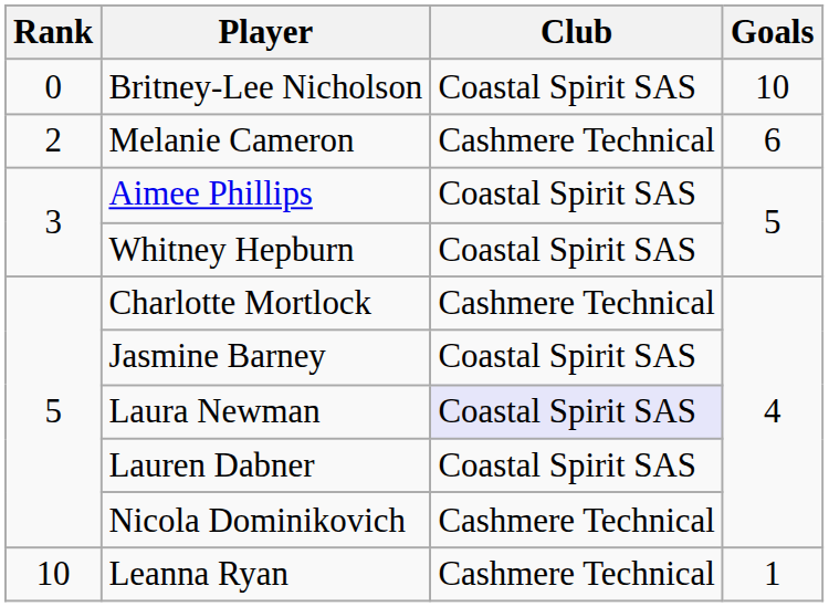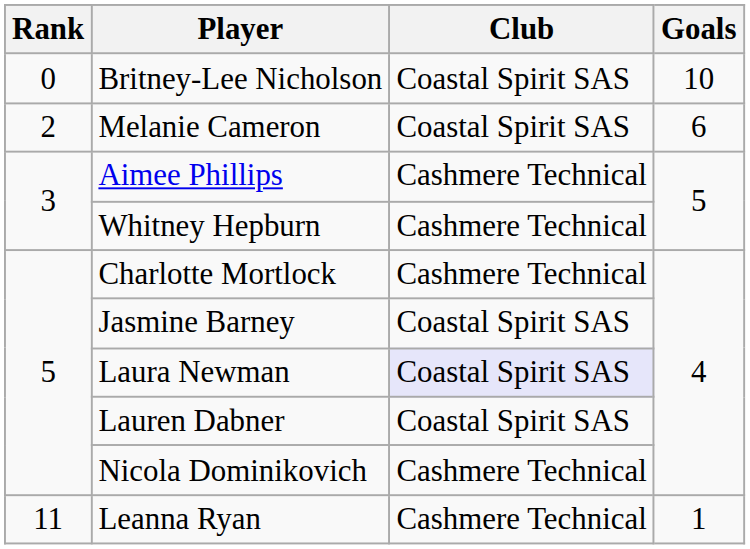 <table class="wikitable" style="text-align:center">
 <tr>
 <th>Rank</th>
 <th>Player</th>
 <th>Club</th>
 <th>Goals</th>
 </tr>
 <tr>
 <td>0</td>
 <td align=left>Britney-Lee Nicholson</td>
 <td align=left>Coastal Spirit SAS</td>
 <td>10</td>
 </tr>
 <tr>
 <td>2</td>
 <td align=left>Melanie Cameron</td>
-<td align=left>Cashmere Technical</td>
+<td align=left>Coastal Spirit SAS</td>
 <td>6</td>
 </tr>
 <tr>
 <td rowspan=2>3</td>
 <td align=left><a href='#'>Aimee Phillips</a></td>
-<td align=left>Coastal Spirit SAS</td>
+<td align=left>Cashmere Technical</td>
 <td rowspan=2>5</td>
 </tr>
 <tr>
 <td align=left>Whitney Hepburn</td>
-<td align=left>Coastal Spirit SAS</td>
+<td align=left>Cashmere Technical</td>
 </tr>
 <tr>
 <td rowspan=5>5</td>
 <td align=left>Charlotte Mortlock</td>
 <td align=left>Cashmere Technical</td>
 <td rowspan=5>4</td>
 </tr>
 <tr>
 <td align=left>Jasmine Barney</td>
 <td align=left>Coastal Spirit SAS</td>
 </tr>
 <tr>
 <td align=left>Laura Newman</td>
 <td align=left style="background: lavender;">Coastal Spirit SAS</td>
 </tr>
 <tr>
 <td align=left>Lauren Dabner</td>
 <td align=left>Coastal Spirit SAS</td>
 </tr>
 <tr>
 <td align=left>Nicola Dominikovich</td>
 <td align=left>Cashmere Technical</td>
 </tr>
 <tr>
-<td>10</td>
+<td>11</td>
 <td align=left>Leanna Ryan</td>
 <td align=left rowspan=2>Cashmere Technical</td>
 <td>1</td>
 </tr>
 </table>
